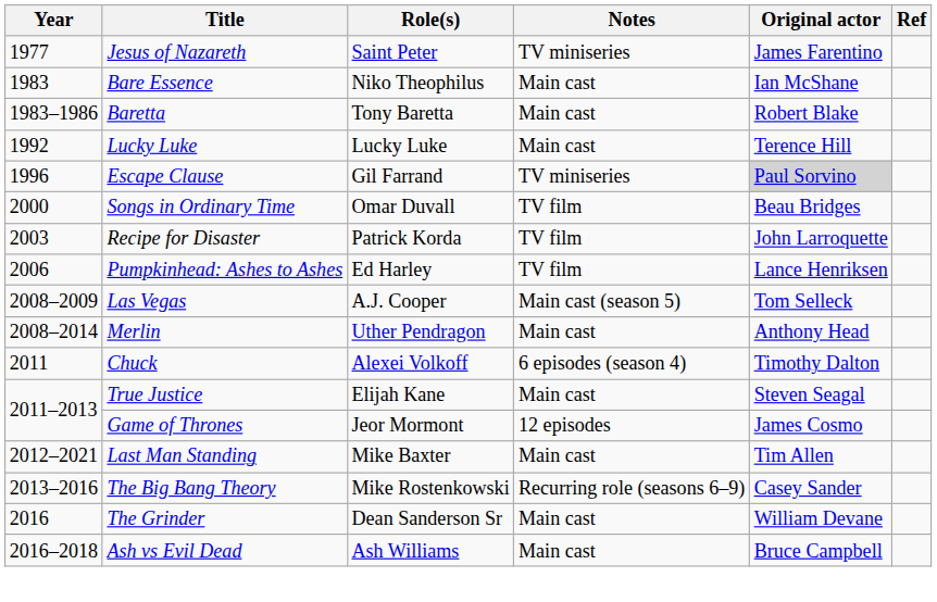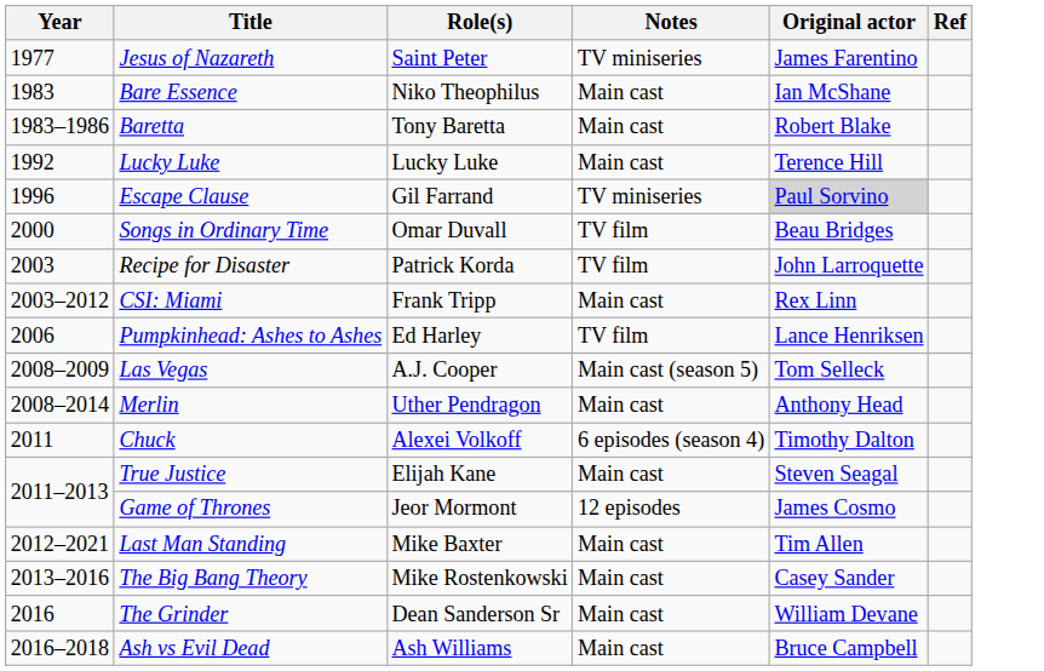 <table class="wikitable plainrowheaders sortable">
 <tr>
 <th scope="col">Year</th>
 <th scope="col">Title</th>
 <th scope="col">Role(s)</th>
 <th scope="col">Notes</th>
 <th scope="col">Original actor</th>
 <th scope="col" class="unsortable">Ref</th>
 </tr>
 <tr>
 <td>1977</td>
 <td><em><a href='#'>Jesus of Nazareth</a></em></td>
 <td><a href='#'>Saint Peter</a></td>
 <td>TV miniseries</td>
 <td><a href='#'>James Farentino</a></td>
 <td></td>
 </tr>
 <tr>
 <td>1983</td>
 <td><em><a href='#'>Bare Essence</a></em></td>
 <td>Niko Theophilus</td>
 <td>Main cast</td>
 <td><a href='#'>Ian McShane</a></td>
 <td></td>
 </tr>
 <tr>
 <td>1983–1986</td>
 <td><em><a href='#'>Baretta</a></em></td>
 <td>Tony Baretta</td>
 <td>Main cast</td>
 <td><a href='#'>Robert Blake</a></td>
 <td></td>
 </tr>
 <tr>
 <td>1992</td>
 <td><em><a href='#'>Lucky Luke</a></em></td>
 <td>Lucky Luke</td>
 <td>Main cast</td>
 <td><a href='#'>Terence Hill</a></td>
 <td></td>
 </tr>
 <tr>
 <td>1996</td>
 <td><em><a href='#'>Escape Clause</a></em></td>
 <td>Gil Farrand</td>
 <td>TV miniseries</td>
 <td style="background: lightgrey;"><a href='#'>Paul Sorvino</a></td>
 <td></td>
 </tr>
 <tr>
 <td>2000</td>
 <td><em><a href='#'>Songs in Ordinary Time</a></em></td>
 <td>Omar Duvall</td>
 <td>TV film</td>
 <td><a href='#'>Beau Bridges</a></td>
 <td></td>
 </tr>
 <tr>
 <td>2003</td>
 <td><em>Recipe for Disaster</em></td>
 <td>Patrick Korda</td>
 <td>TV film</td>
 <td><a href='#'>John Larroquette</a></td>
 <td></td>
 </tr>
 <tr>
+<td>2003–2012</td>
+<td><em><a href='#'>CSI: Miami</a></em></td>
+<td>Frank Tripp</td>
+<td>Main cast</td>
+<td><a href='#'>Rex Linn</a></td>
+<td></td>
+</tr>
+<tr>
 <td>2006</td>
 <td><em><a href='#'>Pumpkinhead: Ashes to Ashes</a></em></td>
 <td>Ed Harley</td>
 <td>TV film</td>
 <td><a href='#'>Lance Henriksen</a></td>
 <td></td>
 </tr>
 <tr>
 <td>2008–2009</td>
 <td><em><a href='#'>Las Vegas</a></em></td>
 <td>A.J. Cooper</td>
 <td>Main cast (season 5)</td>
 <td><a href='#'>Tom Selleck</a></td>
 <td></td>
 </tr>
 <tr>
 <td>2008–2014</td>
 <td><em><a href='#'>Merlin</a></em></td>
 <td><a href='#'>Uther Pendragon</a></td>
 <td>Main cast</td>
 <td><a href='#'>Anthony Head</a></td>
 <td></td>
 </tr>
 <tr>
 <td>2011</td>
 <td><em><a href='#'>Chuck</a></em></td>
 <td><a href='#'>Alexei Volkoff</a></td>
 <td>6 episodes (season 4)</td>
 <td><a href='#'>Timothy Dalton</a></td>
 <td></td>
 </tr>
 <tr>
 <td rowspan=2>2011–2013</td>
 <td><em><a href='#'>True Justice</a></em></td>
 <td>Elijah Kane</td>
 <td>Main cast</td>
 <td><a href='#'>Steven Seagal</a></td>
 <td></td>
 </tr>
 <tr>
 <td><em><a href='#'>Game of Thrones</a></em></td>
 <td>Jeor Mormont</td>
 <td>12 episodes</td>
 <td><a href='#'>James Cosmo</a></td>
 <td></td>
 </tr>
 <tr>
 <td>2012–2021</td>
 <td><em><a href='#'>Last Man Standing</a></em></td>
 <td>Mike Baxter</td>
 <td>Main cast</td>
 <td><a href='#'>Tim Allen</a></td>
 <td></td>
 </tr>
 <tr>
 <td>2013–2016</td>
 <td><em><a href='#'>The Big Bang Theory</a></em></td>
 <td>Mike Rostenkowski</td>
-<td>Recurring role (seasons 6–9)</td>
+<td>Main cast</td>
 <td><a href='#'>Casey Sander</a></td>
 <td></td>
 </tr>
 <tr>
 <td>2016</td>
 <td><em><a href='#'>The Grinder</a></em></td>
 <td>Dean Sanderson Sr</td>
 <td>Main cast</td>
 <td><a href='#'>William Devane</a></td>
 <td></td>
 </tr>
 <tr>
 <td>2016–2018</td>
 <td><em><a href='#'>Ash vs Evil Dead</a></em></td>
 <td><a href='#'>Ash Williams</a></td>
 <td>Main cast</td>
 <td><a href='#'>Bruce Campbell</a></td>
 <td></td>
 </tr>
 </table>
